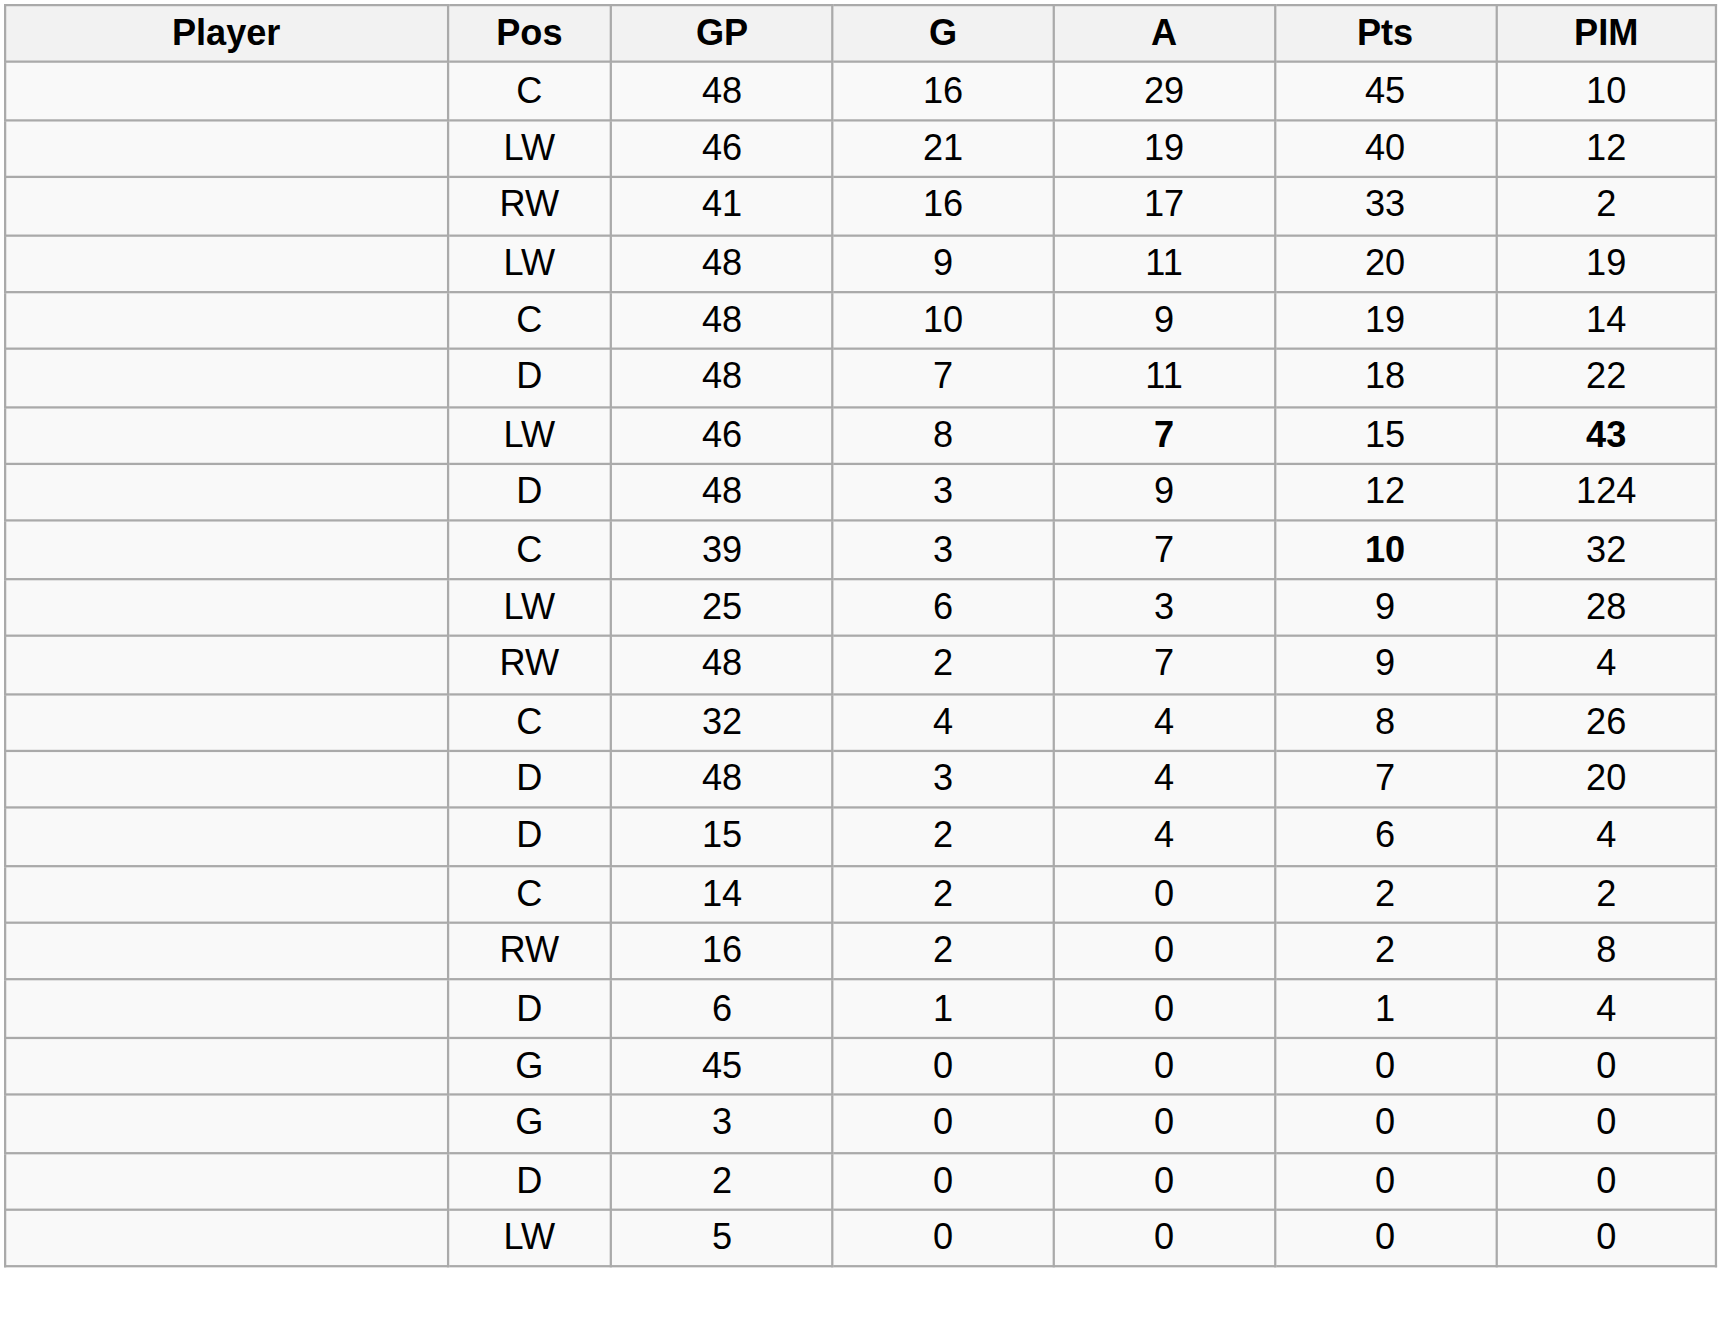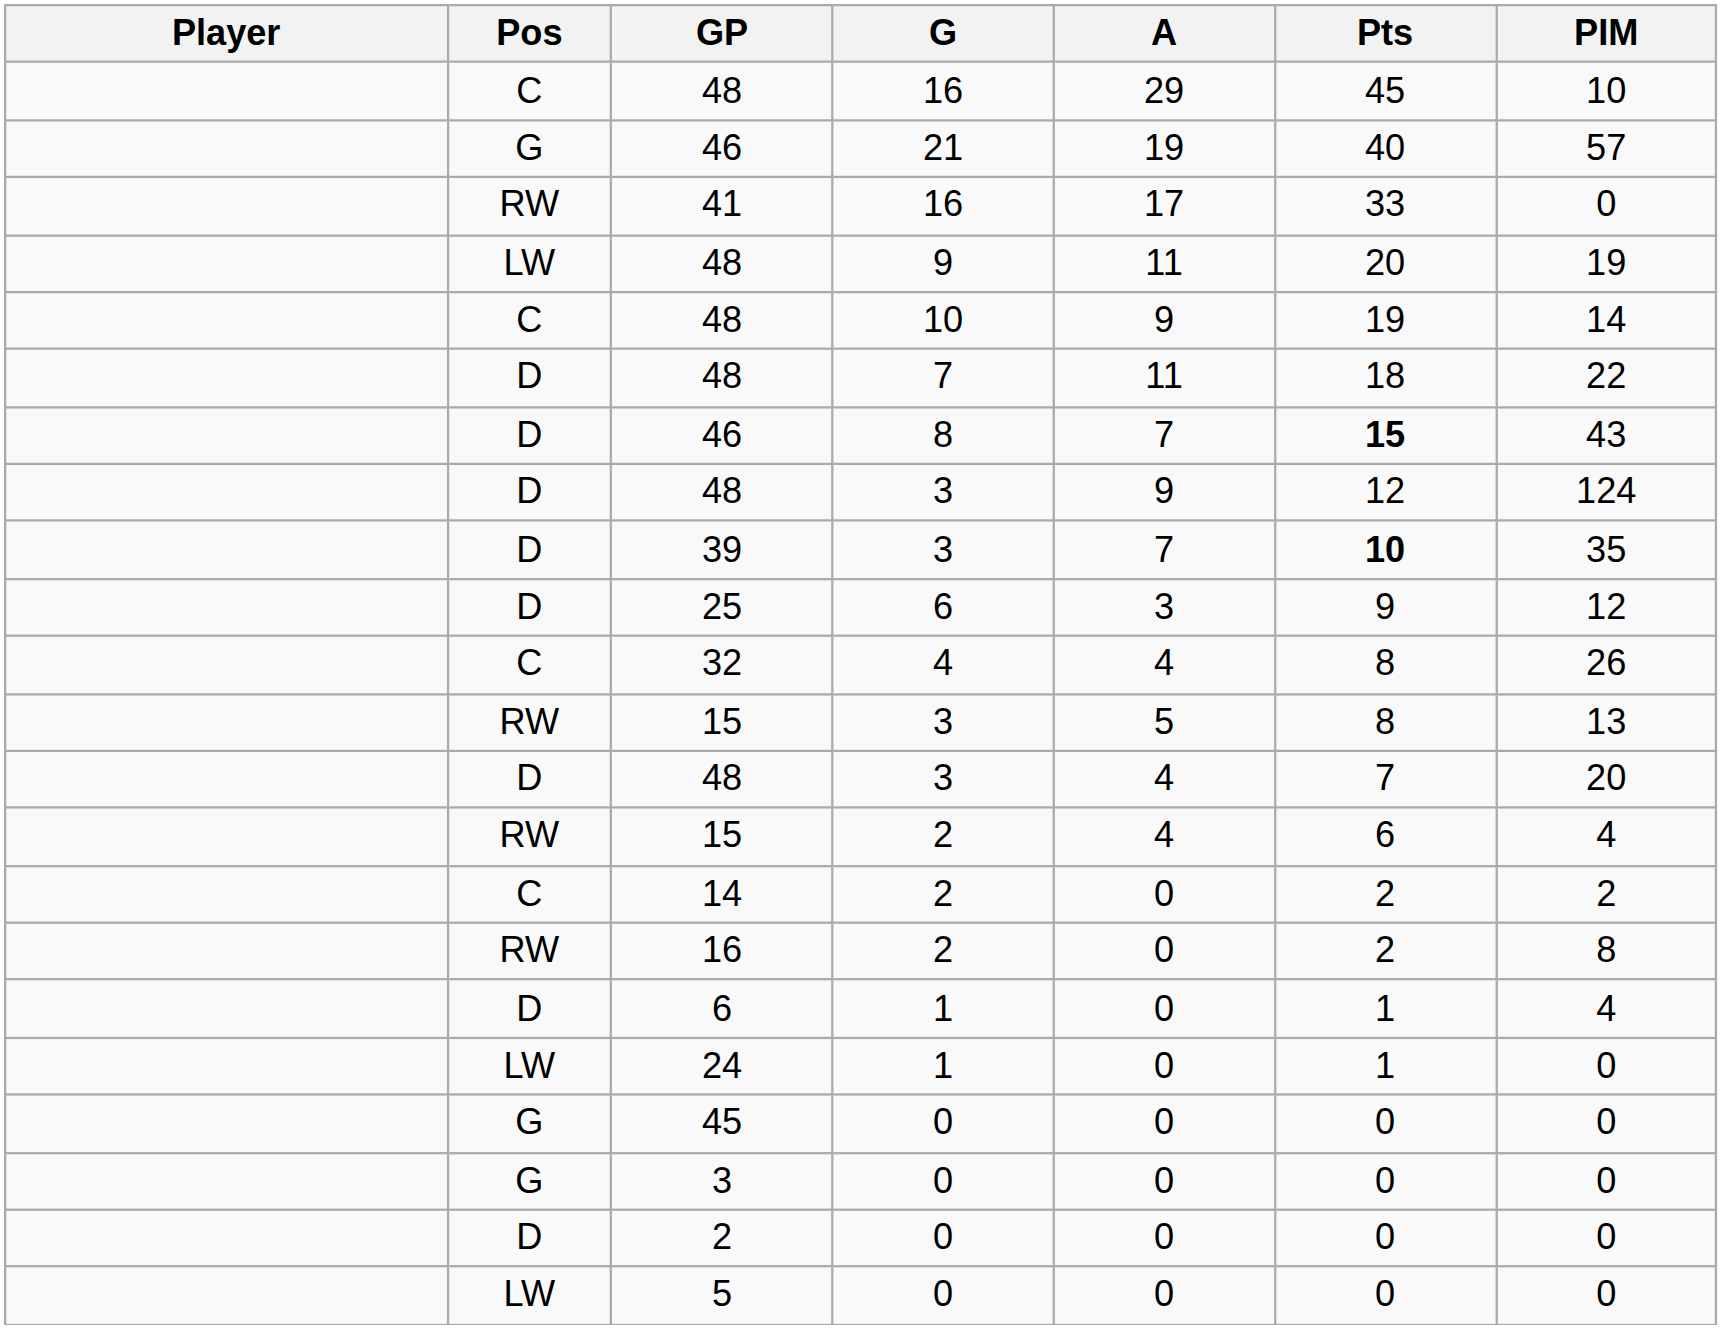 <table class="wikitable sortable" width="60%">
 <tr ALIGN="center">
 <th bgcolor="#DDDDFF" width="10%">Player</th>
 <th bgcolor="#DDDDFF" width="3%" title="Position">Pos</th>
 <th bgcolor="#DDDDFF" width="5%" title="Games played">GP</th>
 <th bgcolor="#DDDDFF" width="5%" title="Goals">G</th>
 <th bgcolor="#DDDDFF" width="5%" title="Assists">A</th>
 <th bgcolor="#DDDDFF" width="5%" title="Points">Pts</th>
 <th bgcolor="#DDDDFF" width="5%" title="Penalties in Minutes">PIM</th>
 </tr>
 <tr align="center">
 <td align="right"></td>
 <td>C</td>
 <td>48</td>
 <td>16</td>
 <td>29</td>
 <td>45</td>
 <td>10</td>
 </tr>
 <tr align="center">
 <td align="right"></td>
-<td>LW</td>
+<td>G</td>
 <td>46</td>
 <td>21</td>
 <td>19</td>
 <td>40</td>
-<td>12</td>
+<td>57</td>
 </tr>
 <tr align="center">
 <td align="right"></td>
 <td>RW</td>
 <td>41</td>
 <td>16</td>
 <td>17</td>
 <td>33</td>
-<td>2</td>
+<td>0</td>
 </tr>
 <tr align="center">
 <td align="right"></td>
 <td>LW</td>
 <td>48</td>
 <td>9</td>
 <td>11</td>
 <td>20</td>
 <td>19</td>
 </tr>
 <tr align="center">
 <td align="right"></td>
 <td>C</td>
 <td>48</td>
 <td>10</td>
 <td>9</td>
 <td>19</td>
 <td>14</td>
 </tr>
 <tr align="center">
 <td align="right"></td>
 <td>D</td>
 <td>48</td>
 <td>7</td>
 <td>11</td>
 <td>18</td>
 <td>22</td>
 </tr>
 <tr align="center">
 <td align="right"></td>
-<td>LW</td>
+<td>D</td>
 <td>46</td>
 <td>8</td>
-<td><strong>7</strong></td>
-<td>15</td>
-<td><strong>43</strong></td>
+<td>7</td>
+<td><strong>15</strong></td>
+<td>43</td>
 </tr>
 <tr align="center">
 <td align="right"></td>
 <td>D</td>
 <td>48</td>
 <td>3</td>
 <td>9</td>
 <td>12</td>
 <td>124</td>
 </tr>
 <tr align="center">
 <td align="right"></td>
-<td>C</td>
+<td>D</td>
 <td>39</td>
 <td>3</td>
 <td>7</td>
 <td><strong>10</strong></td>
-<td>32</td>
+<td>35</td>
 </tr>
 <tr align="center">
 <td align="right"></td>
-<td>LW</td>
+<td>D</td>
 <td>25</td>
 <td>6</td>
 <td>3</td>
 <td>9</td>
-<td>28</td>
-</tr>
-<tr align="center">
-<td align="right"></td>
-<td>RW</td>
-<td>48</td>
-<td>2</td>
-<td>7</td>
-<td>9</td>
-<td>4</td>
+<td>12</td>
 </tr>
 <tr align="center">
 <td align="right"></td>
 <td>C</td>
 <td>32</td>
 <td>4</td>
 <td>4</td>
 <td>8</td>
 <td>26</td>
 </tr>
 <tr align="center">
 <td align="right"></td>
+<td>RW</td>
+<td>15</td>
+<td>3</td>
+<td>5</td>
+<td>8</td>
+<td>13</td>
+</tr>
+<tr align="center">
+<td align="right"></td>
 <td>D</td>
 <td>48</td>
 <td>3</td>
 <td>4</td>
 <td>7</td>
 <td>20</td>
 </tr>
 <tr align="center">
 <td align="right"></td>
-<td>D</td>
+<td>RW</td>
 <td>15</td>
 <td>2</td>
 <td>4</td>
 <td>6</td>
 <td>4</td>
 </tr>
 <tr align="center">
 <td align="right"></td>
 <td>C</td>
 <td>14</td>
 <td>2</td>
 <td>0</td>
 <td>2</td>
 <td>2</td>
 </tr>
 <tr align="center">
 <td align="right"></td>
 <td>RW</td>
 <td>16</td>
 <td>2</td>
 <td>0</td>
 <td>2</td>
 <td>8</td>
 </tr>
 <tr align="center">
 <td align="right"></td>
 <td>D</td>
 <td>6</td>
 <td>1</td>
 <td>0</td>
 <td>1</td>
 <td>4</td>
+</tr>
+<tr align="center">
+<td align="right"></td>
+<td>LW</td>
+<td>24</td>
+<td>1</td>
+<td>0</td>
+<td>1</td>
+<td>0</td>
 </tr>
 <tr align="center">
 <td align="right"></td>
 <td>G</td>
 <td>45</td>
 <td>0</td>
 <td>0</td>
 <td>0</td>
 <td>0</td>
 </tr>
 <tr align="center">
 <td align="right"></td>
 <td>G</td>
 <td>3</td>
 <td>0</td>
 <td>0</td>
 <td>0</td>
 <td>0</td>
 </tr>
 <tr align="center">
 <td align="right"></td>
 <td>D</td>
 <td>2</td>
 <td>0</td>
 <td>0</td>
 <td>0</td>
 <td>0</td>
 </tr>
 <tr align="center">
 <td align="right"></td>
 <td>LW</td>
 <td>5</td>
 <td>0</td>
 <td>0</td>
 <td>0</td>
 <td>0</td>
 </tr>
 </table>
